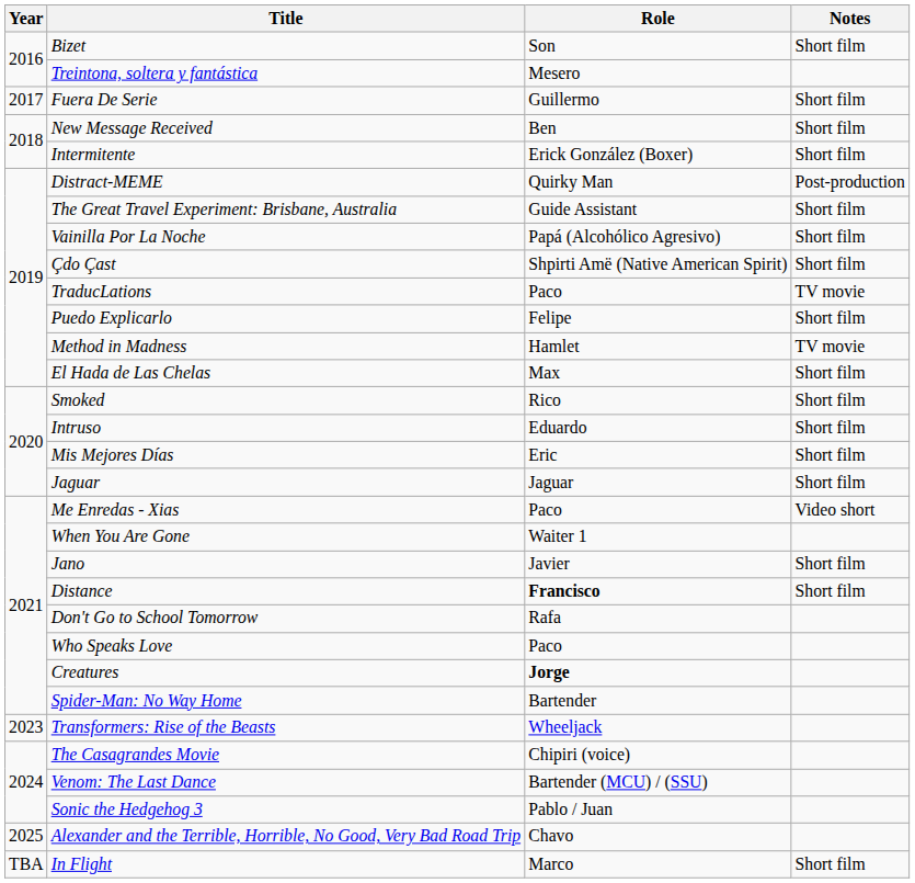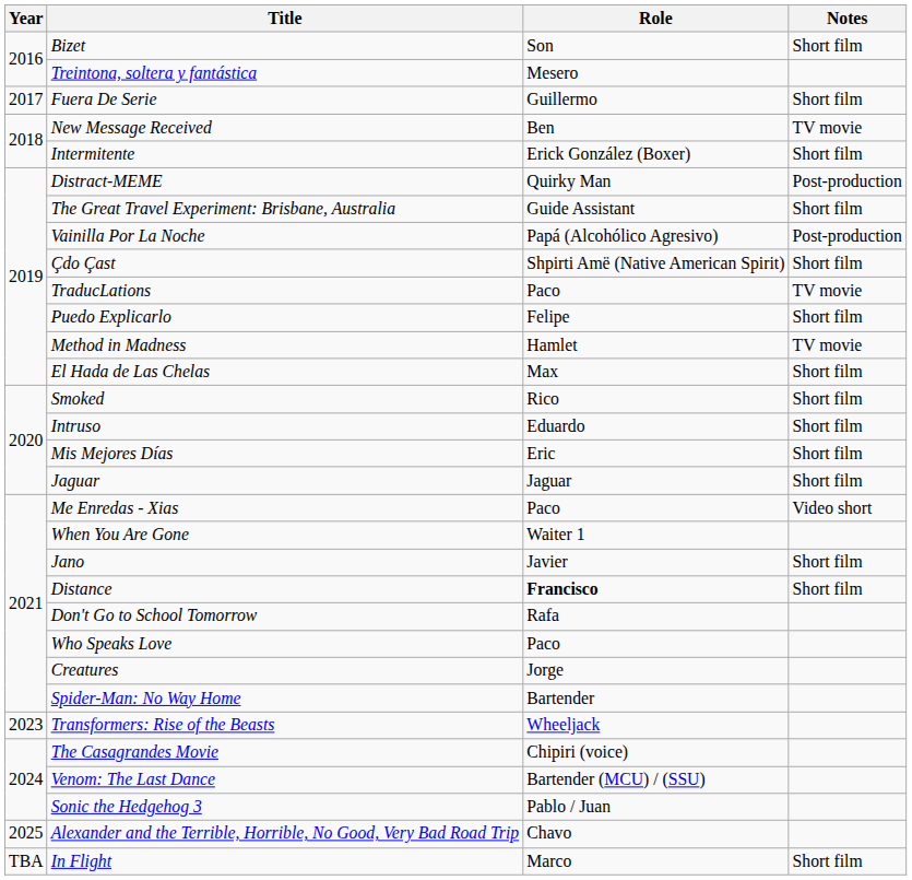 <table class="wikitable sortable">
 <tr>
 <th>Year</th>
 <th>Title</th>
 <th>Role</th>
 <th class="unsortable">Notes</th>
 </tr>
 <tr>
 <td rowspan="2">2016</td>
 <td><em>Bizet</em></td>
 <td>Son</td>
 <td>Short film</td>
 </tr>
 <tr>
 <td><em><a href='#'>Treintona, soltera y fantástica</a></em></td>
 <td>Mesero</td>
 <td></td>
 </tr>
 <tr>
 <td>2017</td>
 <td><em>Fuera De Serie</em></td>
 <td>Guillermo</td>
 <td>Short film</td>
 </tr>
 <tr>
 <td rowspan="2">2018</td>
 <td><em>New Message Received</em></td>
 <td>Ben</td>
-<td>Short film</td>
+<td>TV movie</td>
 </tr>
 <tr>
 <td><em>Intermitente</em></td>
 <td>Erick González (Boxer)</td>
 <td>Short film</td>
 </tr>
 <tr>
 <td rowspan="8">2019</td>
 <td><em>Distract-MEME</em></td>
 <td>Quirky Man</td>
 <td>Post-production</td>
 </tr>
 <tr>
 <td><em>The Great Travel Experiment: Brisbane, Australia</em></td>
 <td>Guide Assistant</td>
 <td>Short film</td>
 </tr>
 <tr>
 <td><em>Vainilla Por La Noche</em></td>
 <td>Papá (Alcohólico Agresivo)</td>
-<td>Short film</td>
+<td>Post-production</td>
 </tr>
 <tr>
 <td><em>Çdo Çast</em></td>
 <td>Shpirti Amë (Native American Spirit)</td>
 <td>Short film</td>
 </tr>
 <tr>
 <td><em>TraducLations</em></td>
 <td>Paco</td>
 <td>TV movie</td>
 </tr>
 <tr>
 <td><em>Puedo Explicarlo</em></td>
 <td>Felipe</td>
 <td>Short film</td>
 </tr>
 <tr>
 <td><em>Method in Madness</em></td>
 <td>Hamlet</td>
 <td>TV movie</td>
 </tr>
 <tr>
 <td><em>El Hada de Las Chelas</em></td>
 <td>Max</td>
 <td>Short film</td>
 </tr>
 <tr>
 <td rowspan="4">2020</td>
 <td><em>Smoked</em></td>
 <td>Rico</td>
 <td>Short film</td>
 </tr>
 <tr>
 <td><em>Intruso</em></td>
 <td>Eduardo</td>
 <td>Short film</td>
 </tr>
 <tr>
 <td><em>Mis Mejores Días</em></td>
 <td>Eric</td>
 <td>Short film</td>
 </tr>
 <tr>
 <td><em>Jaguar</em></td>
 <td>Jaguar</td>
 <td>Short film</td>
 </tr>
 <tr>
 <td rowspan="8">2021</td>
 <td><em>Me Enredas - Xias</em></td>
 <td>Paco</td>
 <td>Video short</td>
 </tr>
 <tr>
 <td><em>When You Are Gone</em></td>
 <td>Waiter 1</td>
 <td></td>
 </tr>
 <tr>
 <td><em>Jano</em></td>
 <td>Javier</td>
 <td>Short film</td>
 </tr>
 <tr>
 <td><em>Distance</em></td>
 <td><strong>Francisco</strong></td>
 <td>Short film</td>
 </tr>
 <tr>
 <td><em>Don't Go to School Tomorrow</em></td>
 <td>Rafa</td>
 <td></td>
 </tr>
 <tr>
 <td><em>Who Speaks Love</em></td>
 <td>Paco</td>
 <td></td>
 </tr>
 <tr>
 <td><em>Creatures</em></td>
-<td><strong>Jorge</strong></td>
+<td>Jorge</td>
 <td></td>
 </tr>
 <tr>
 <td><em><a href='#'>Spider-Man: No Way Home</a></em></td>
 <td>Bartender</td>
 <td></td>
 </tr>
 <tr>
 <td>2023</td>
 <td><em><a href='#'>Transformers: Rise of the Beasts</a></em></td>
 <td><a href='#'>Wheeljack</a></td>
 <td></td>
 </tr>
 <tr>
 <td rowspan="3">2024</td>
 <td><em><a href='#'>The Casagrandes Movie</a></em></td>
 <td>Chipiri (voice)</td>
 <td></td>
 </tr>
 <tr>
 <td><em><a href='#'>Venom: The Last Dance</a></em></td>
 <td>Bartender (<a href='#'>MCU</a>) / (<a href='#'>SSU</a>)</td>
 <td></td>
 </tr>
 <tr>
 <td><em><a href='#'>Sonic the Hedgehog 3</a></em></td>
 <td>Pablo / Juan</td>
 <td></td>
 </tr>
 <tr>
 <td>2025</td>
 <td><em><a href='#'>Alexander and the Terrible, Horrible, No Good, Very Bad Road Trip</a></em></td>
 <td>Chavo</td>
 <td></td>
 </tr>
 <tr>
 <td>TBA</td>
 <td><em><a href='#'>In Flight</a></em></td>
 <td>Marco</td>
 <td>Short film</td>
 </tr>
 </table>
